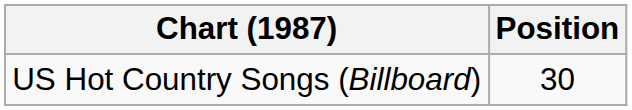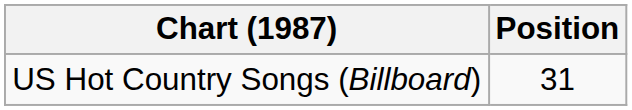 <table class="wikitable">
 <tr>
 <th>Chart (1987)</th>
 <th>Position</th>
 </tr>
 <tr>
 <td>US Hot Country Songs (<em>Billboard</em>)</td>
-<td align="center">30</td>
+<td align="center">31</td>
 </tr>
 </table>
